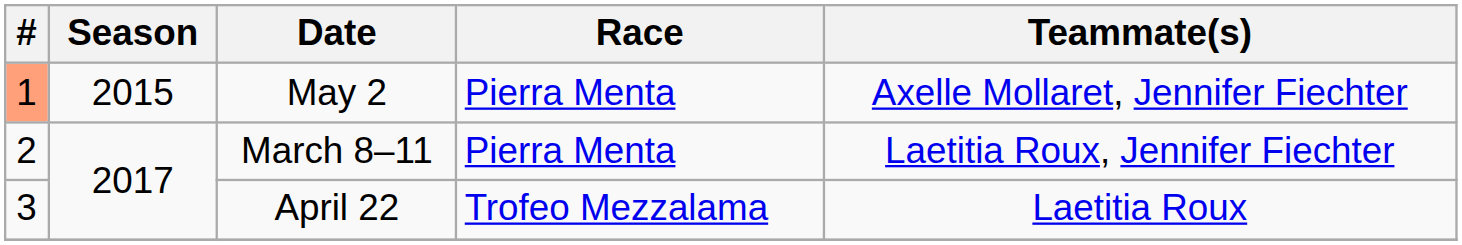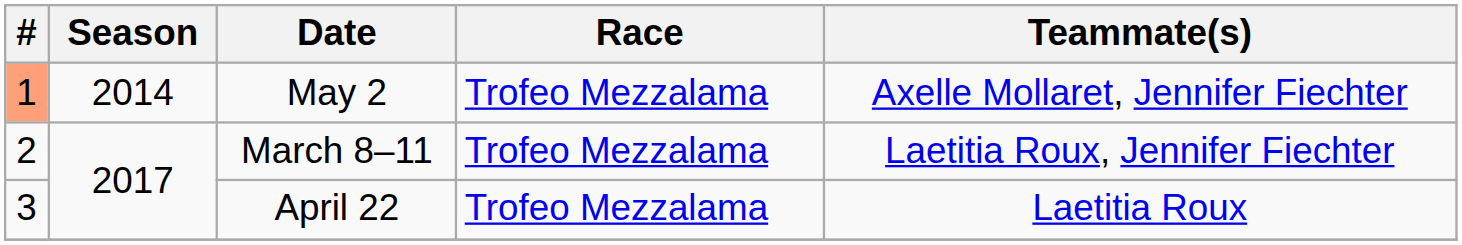 <table class="wikitable" width=50% style="font-size:100%; text-align:center;">
 <tr>
 <th>#</th>
 <th>Season</th>
 <th>Date</th>
 <th>Race</th>
 <th>Teammate(s)</th>
 </tr>
 <tr>
 <td style="background: lightsalmon;">1</td>
-<td rowspan=1>2015</td>
+<td rowspan=1>2014</td>
 <td>May 2</td>
-<td align=left><a href='#'>Pierra Menta</a></td>
+<td align=left><a href='#'>Trofeo Mezzalama</a></td>
 <td><a href='#'>Axelle Mollaret</a>, <a href='#'>Jennifer Fiechter</a></td>
 </tr>
 <tr>
 <td>2</td>
 <td rowspan=2>2017</td>
 <td>March 8–11</td>
-<td align=left><a href='#'>Pierra Menta</a></td>
+<td align=left><a href='#'>Trofeo Mezzalama</a></td>
 <td><a href='#'>Laetitia Roux</a>, <a href='#'>Jennifer Fiechter</a></td>
 </tr>
 <tr>
 <td>3</td>
 <td>April 22</td>
 <td align=left><a href='#'>Trofeo Mezzalama</a></td>
 <td><a href='#'>Laetitia Roux</a></td>
 </tr>
 <tr>
 </tr>
 </table>
